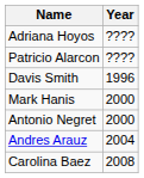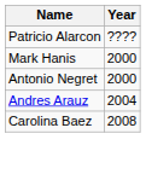 <table class="wikitable">
 <tr>
 <th>Name</th>
 <th>Year</th>
 </tr>
 <tr>
-<td>Adriana Hoyos</td>
-<td>????</td>
-</tr>
-<tr>
 <td>Patricio Alarcon</td>
 <td>????</td>
-</tr>
-<tr>
-<td>Davis Smith </td>
-<td>1996</td>
 </tr>
 <tr>
 <td>Mark Hanis</td>
 <td>2000</td>
 </tr>
 <tr>
 <td>Antonio Negret</td>
 <td>2000</td>
 </tr>
 <tr>
 <td><a href='#'>Andres Arauz</a></td>
 <td>2004</td>
 </tr>
 <tr>
 <td>Carolina Baez</td>
 <td>2008</td>
 </tr>
 </table>
